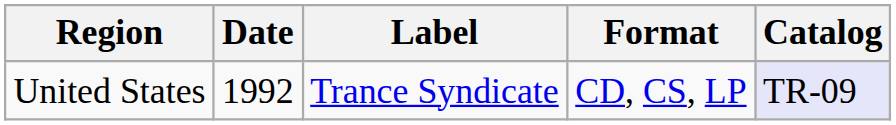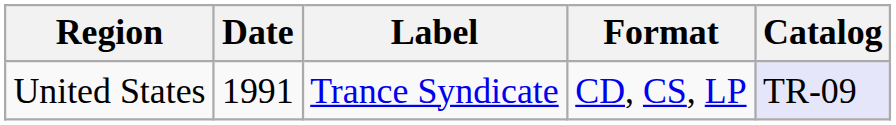 <table class="wikitable">
 <tr>
 <th>Region</th>
 <th>Date</th>
 <th>Label</th>
 <th>Format</th>
 <th>Catalog</th>
 </tr>
 <tr>
 <td>United States</td>
-<td>1992</td>
+<td>1991</td>
 <td><a href='#'>Trance Syndicate</a></td>
 <td><a href='#'>CD</a>, <a href='#'>CS</a>, <a href='#'>LP</a></td>
 <td style="background: lavender;">TR-09</td>
 </tr>
 </table>
